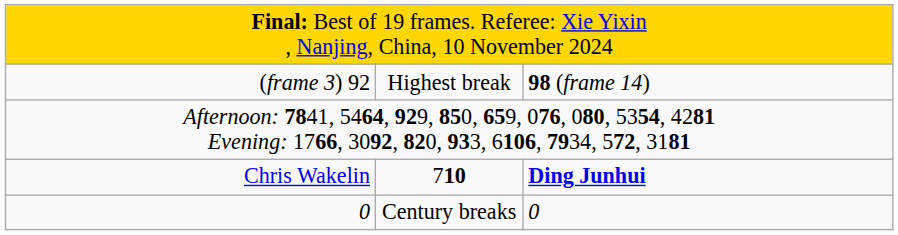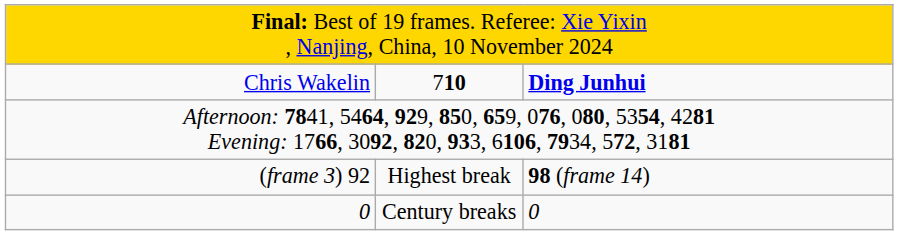 <table class="wikitable" style="margin: 1em auto 1em auto;">
 <tr>
 <td colspan = "3" align="center" bgcolor="#ffd700"><strong>Final:</strong> Best of 19 frames. Referee: <a href='#'>Xie Yixin</a><br> , <a href='#'>Nanjing</a>, China, 10 November 2024</td>
+</tr>
+<tr>
+<td width="260" align="right"><a href='#'>Chris Wakelin</a> <br></td>
+<td width="100" align="center">7<strong>10</strong></td>
+<td width="260"><strong><a href='#'>Ding Junhui</a></strong> <br></td>
+</tr>
+<tr>
+<td colspan="3" align="center"><em>Afternoon:</em> <strong>78</strong>41, 54<strong>64</strong>, <strong>92</strong>9, <strong>85</strong>0, <strong>65</strong>9, 0<strong>76</strong>, 0<strong>80</strong>, 53<strong>54</strong>, 42<strong>81</strong><br><em>Evening:</em> 17<strong>66</strong>, 30<strong>92</strong>, <strong>82</strong>0, <strong>93</strong>3, 6<strong>106</strong>, <strong>79</strong>34, 5<strong>72</strong>, 31<strong>81</strong></td>
 </tr>
 <tr>
 <td align="right">(<em>frame 3</em>) 92</td>
 <td align="center">Highest break</td>
 <td><strong>98</strong> (<em>frame 14</em>)</td>
 </tr>
 <tr>
-<td colspan="3" align="center"><em>Afternoon:</em> <strong>78</strong>41, 54<strong>64</strong>, <strong>92</strong>9, <strong>85</strong>0, <strong>65</strong>9, 0<strong>76</strong>, 0<strong>80</strong>, 53<strong>54</strong>, 42<strong>81</strong><br><em>Evening:</em> 17<strong>66</strong>, 30<strong>92</strong>, <strong>82</strong>0, <strong>93</strong>3, 6<strong>106</strong>, <strong>79</strong>34, 5<strong>72</strong>, 31<strong>81</strong></td>
-</tr>
-<tr>
-<td width="260" align="right"><a href='#'>Chris Wakelin</a> <br></td>
-<td width="100" align="center">7<strong>10</strong></td>
-<td width="260"><strong><a href='#'>Ding Junhui</a></strong> <br></td>
-</tr>
-<tr>
 <td align="right"><em>0</em></td>
 <td align="center">Century breaks</td>
 <td><em>0</em></td>
 </tr>
 </table>
